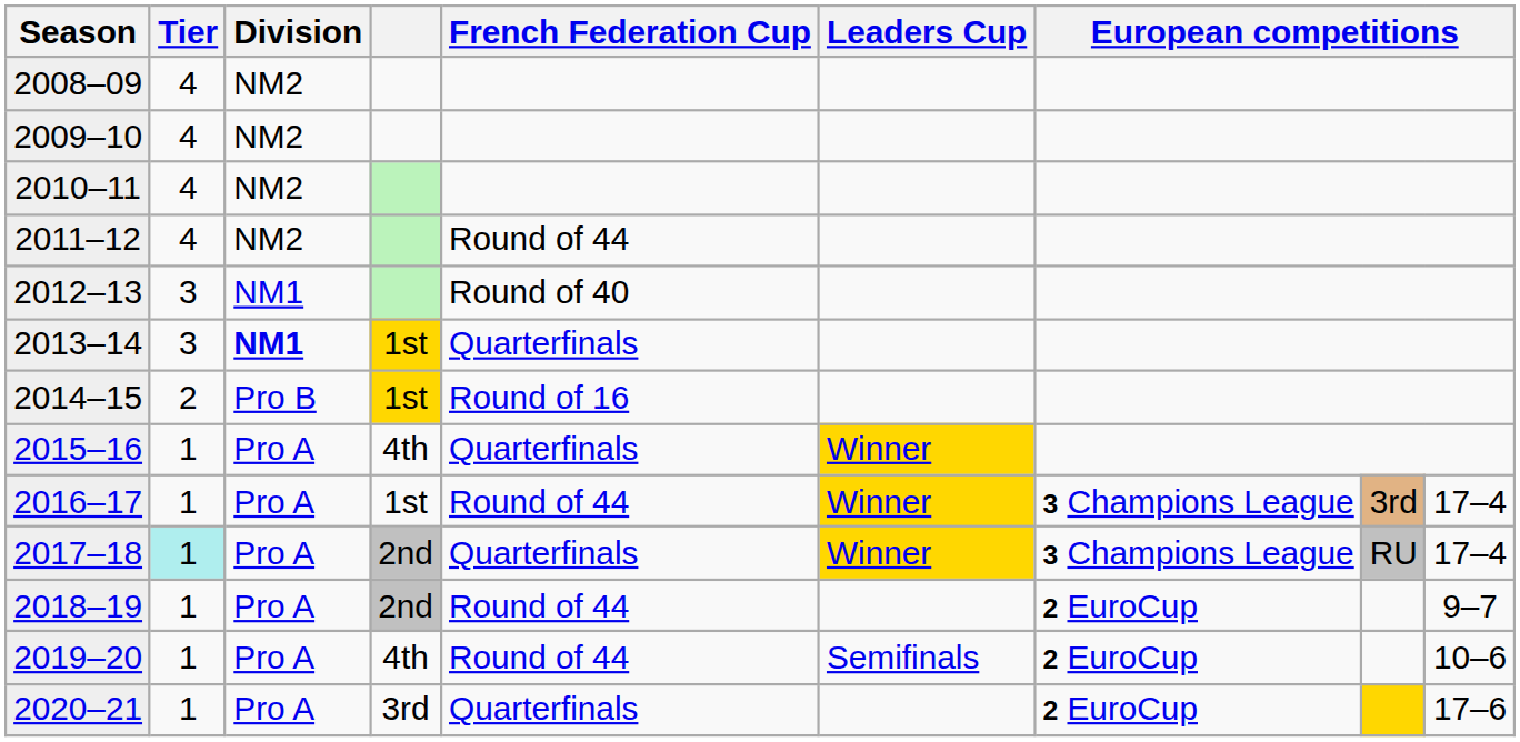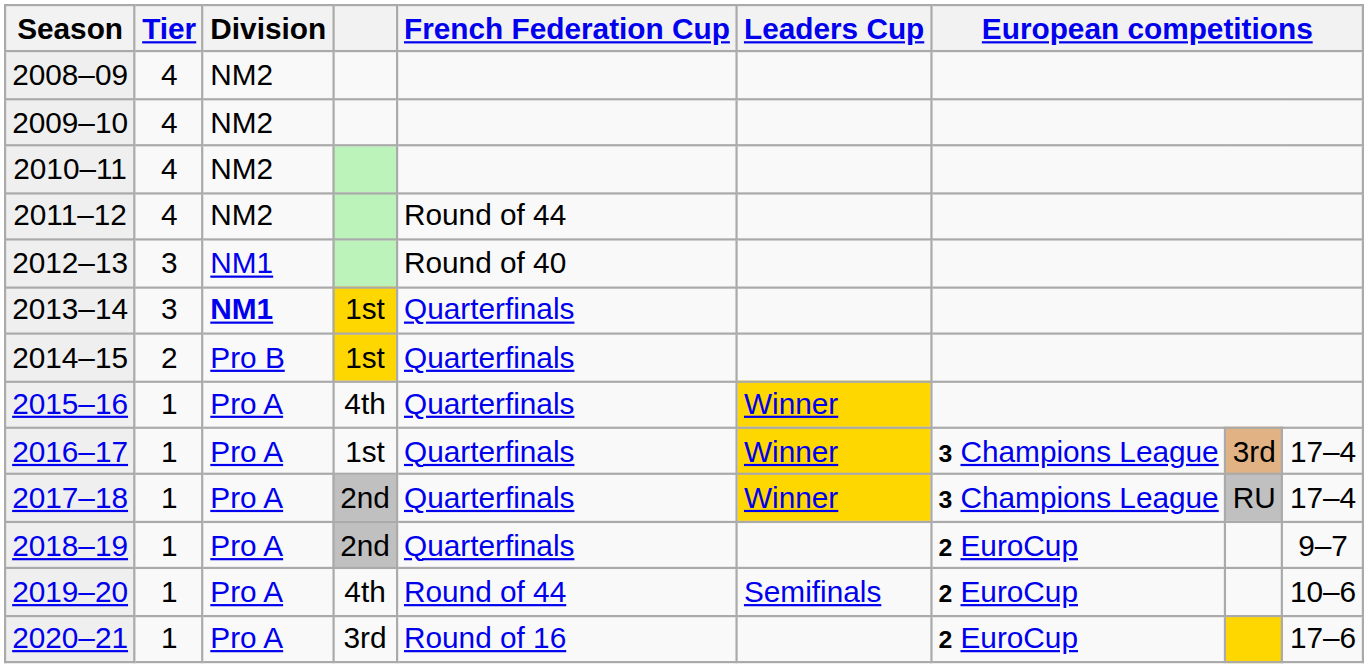 <table class="wikitable" style="font-size:85%; text-align:center">
 <tr>
 <th>Season</th>
 <th><a href='#'>Tier</a></th>
 <th>Division</th>
 <th></th>
 <th><a href='#'>French Federation Cup</a></th>
 <th><a href='#'>Leaders Cup</a></th>
 <th colspan=3><a href='#'>European competitions</a></th>
 </tr>
 <tr>
 <td bgcolor=#efefef>2008–09</td>
 <td>4</td>
 <td align=left>NM2</td>
 <td></td>
 <td></td>
 <td></td>
 <td colspan=3></td>
 </tr>
 <tr>
 <td bgcolor=#efefef>2009–10</td>
 <td>4</td>
 <td align=left>NM2</td>
 <td></td>
 <td></td>
 <td></td>
 <td colspan=3></td>
 </tr>
 <tr>
 <td bgcolor=#efefef>2010–11</td>
 <td>4</td>
 <td align=left>NM2</td>
 <td bgcolor=#BBF3BB></td>
 <td></td>
 <td></td>
 <td colspan=3></td>
 </tr>
 <tr>
 <td bgcolor=#efefef>2011–12</td>
 <td>4</td>
 <td align=left>NM2</td>
 <td bgcolor=#BBF3BB></td>
 <td align=left>Round of 44</td>
 <td></td>
 <td colspan=3></td>
 </tr>
 <tr>
 <td bgcolor=#efefef>2012–13</td>
 <td>3</td>
 <td align=left><a href='#'>NM1</a></td>
 <td bgcolor=#BBF3BB></td>
 <td align=left>Round of 40</td>
 <td></td>
 <td colspan=3></td>
 </tr>
 <tr>
 <td bgcolor=#efefef>2013–14</td>
 <td>3</td>
 <td align=left><strong><a href='#'>NM1</a></strong></td>
 <td bgcolor=gold>1st</td>
 <td align=left><a href='#'>Quarterfinals</a></td>
 <td></td>
 <td colspan=3></td>
 </tr>
 <tr>
 <td bgcolor=#efefef>2014–15</td>
 <td>2</td>
 <td align=left><a href='#'>Pro B</a></td>
 <td bgcolor=gold>1st</td>
-<td align=left><a href='#'>Round of 16</a></td>
+<td align=left><a href='#'>Quarterfinals</a></td>
 <td></td>
 <td colspan=3></td>
 </tr>
 <tr>
 <td bgcolor=#efefef><a href='#'>2015–16</a></td>
 <td>1</td>
 <td align=left><a href='#'>Pro A</a></td>
 <td>4th</td>
 <td align=left><a href='#'>Quarterfinals</a></td>
 <td align=left bgcolor=gold><a href='#'>Winner</a></td>
 <td colspan=3></td>
 </tr>
 <tr>
 <td bgcolor=#efefef><a href='#'>2016–17</a></td>
 <td>1</td>
 <td align=left><a href='#'>Pro A</a></td>
 <td>1st</td>
-<td align=left><a href='#'>Round of 44</a></td>
+<td align=left><a href='#'>Quarterfinals</a></td>
 <td align=left bgcolor=gold><a href='#'>Winner</a></td>
 <td align=left><small><strong>3</strong></small> <a href='#'>Champions League</a></td>
 <td bgcolor=#e1b384 align=center>3rd</td>
 <td align=center>17–4</td>
 </tr>
 <tr>
 <td bgcolor=#efefef><a href='#'>2017–18</a></td>
-<td style="background: paleturquoise;">1</td>
+<td>1</td>
 <td align=left><a href='#'>Pro A</a></td>
 <td bgcolor=silver>2nd</td>
 <td align=left><a href='#'>Quarterfinals</a></td>
 <td align=left bgcolor=gold><a href='#'>Winner</a></td>
 <td align=left><small><strong>3</strong></small> <a href='#'>Champions League</a></td>
 <td bgcolor=silver align=center>RU</td>
 <td align=center>17–4</td>
 </tr>
 <tr>
 <td bgcolor=#efefef><a href='#'>2018–19</a></td>
 <td>1</td>
 <td align=left><a href='#'>Pro A</a></td>
 <td bgcolor=silver>2nd</td>
-<td align=left><a href='#'>Round of 44</a></td>
+<td align=left><a href='#'>Quarterfinals</a></td>
 <td></td>
 <td align=left><small><strong>2</strong></small> <a href='#'>EuroCup</a></td>
 <td align=center></td>
 <td align=center>9–7</td>
 </tr>
 <tr>
 <td bgcolor=#efefef><a href='#'>2019–20</a></td>
 <td>1</td>
 <td align=left><a href='#'>Pro A</a></td>
 <td>4th</td>
 <td align=left><a href='#'>Round of 44</a></td>
 <td align=left><a href='#'>Semifinals</a></td>
 <td align=left><small><strong>2</strong></small> <a href='#'>EuroCup</a></td>
 <td align=center></td>
 <td align=center>10–6</td>
 </tr>
 <tr>
 <td bgcolor=#efefef><a href='#'>2020–21</a></td>
 <td>1</td>
 <td align=left><a href='#'>Pro A</a></td>
 <td>3rd</td>
-<td align=left><a href='#'>Quarterfinals</a></td>
+<td align=left><a href='#'>Round of 16</a></td>
 <td></td>
 <td align=left><small><strong>2</strong></small> <a href='#'>EuroCup</a></td>
 <td align=center bgcolor=gold></td>
 <td align=center>17–6</td>
 </tr>
 </table>
